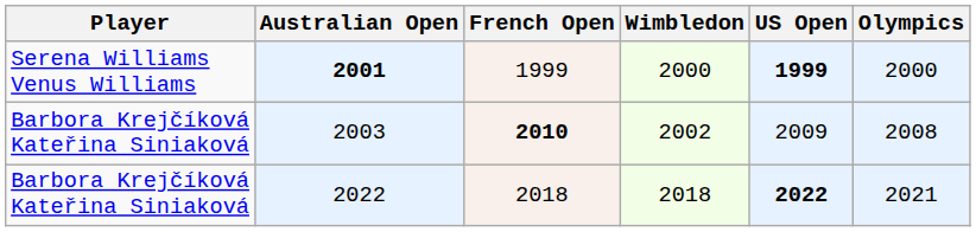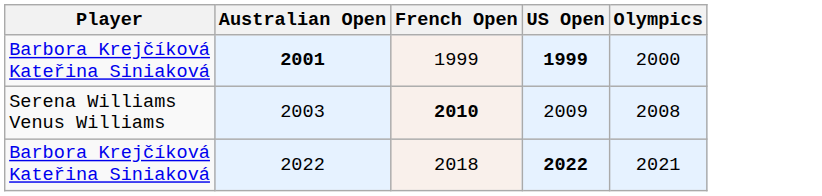 <table class="wikitable nowrap" style="text-align:center">
 <tr>
 <th>Player</th>
 <th>Australian Open</th>
 <th>French Open</th>
-<th>Wimbledon</th>
 <th>US Open</th>
 <th>Olympics</th>
 </tr>
 <tr>
-<td style="text-align: left;"> <a href='#'>Serena Williams</a><br> <a href='#'>Venus Williams</a></td>
+<td style="text-align:left;"> <a href='#'>Barbora Krejčíková</a> <br>  <a href='#'>Kateřina Siniaková</a></td>
 <td style="background: #e6f2ff;"><strong>2001</strong></td>
 <td style="background: #f9f0eb;">1999</td>
-<td style="background: #f2ffe6;">2000</td>
 <td style="background: #e6f2ff;"><strong>1999</strong></td>
 <td style="background: #e6f2ff;">2000</td>
 </tr>
 <tr>
-<td style="text-align:left;"> <a href='#'>Barbora Krejčíková</a> <br>  <a href='#'>Kateřina Siniaková</a></td>
+<td style="text-align: left;"> Serena Williams <br> Venus Williams </td>
 <td style="background: #e6f2ff;">2003</td>
 <td style="background: #f9f0eb;"><strong>2010</strong></td>
-<td style="background: #f2ffe6;">2002</td>
 <td style="background: #e6f2ff;">2009</td>
 <td style="background: #e6f2ff;">2008</td>
 </tr>
 <tr>
 <td style="text-align:left;"> <a href='#'>Barbora Krejčíková</a> <br>  <a href='#'>Kateřina Siniaková</a></td>
 <td style="background: #e6f2ff;">2022</td>
 <td style="background: #f9f0eb;">2018</td>
-<td style="background: #f2ffe6;">2018</td>
 <td style="background: #e6f2ff;"><strong>2022</strong></td>
 <td style="background: #e6f2ff;">2021</td>
 </tr>
 </table>
